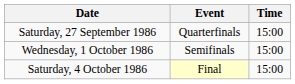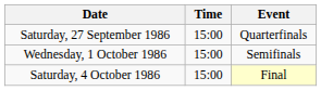 <table class = "wikitable" style="text-align:center;">
 <tr>
 <th width=220>Date</th>
+<th width=50>Time</th>
 <th width=100>Event</th>
-<th width=50>Time</th>
 </tr>
 <tr>
 <td>Saturday, 27 September 1986</td>
+<td>15:00</td>
 <td>Quarterfinals</td>
-<td>15:00</td>
 </tr>
 <tr>
 <td>Wednesday, 1 October 1986</td>
+<td>15:00</td>
 <td>Semifinals</td>
-<td>15:00</td>
 </tr>
 <tr>
 <td>Saturday, 4 October 1986</td>
+<td>15:00</td>
 <td bgcolor=ffffcc>Final</td>
-<td>15:00</td>
 </tr>
 </table>
